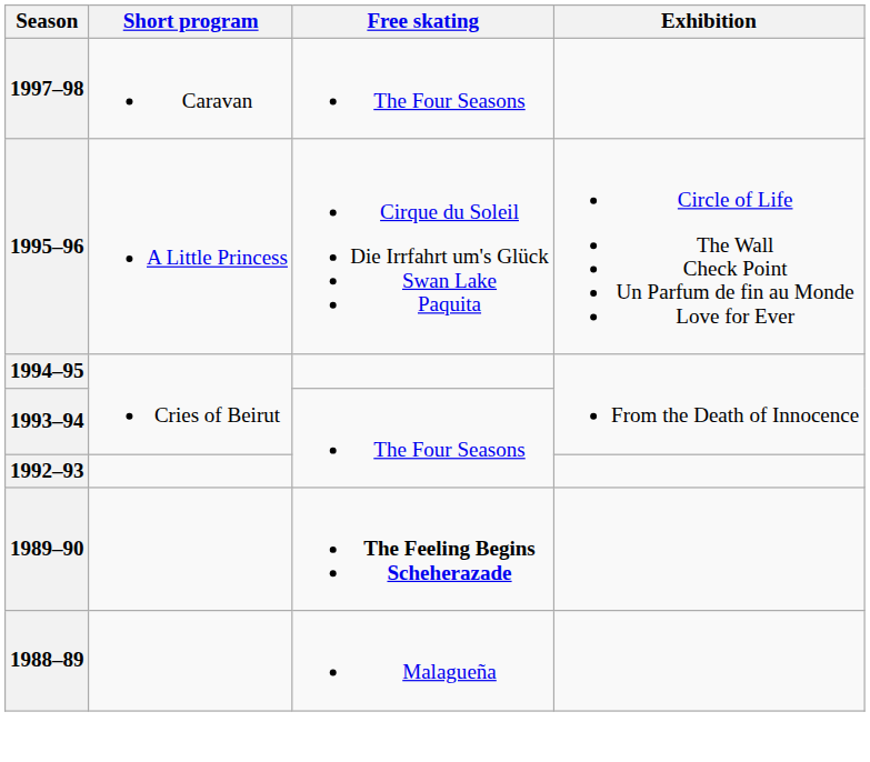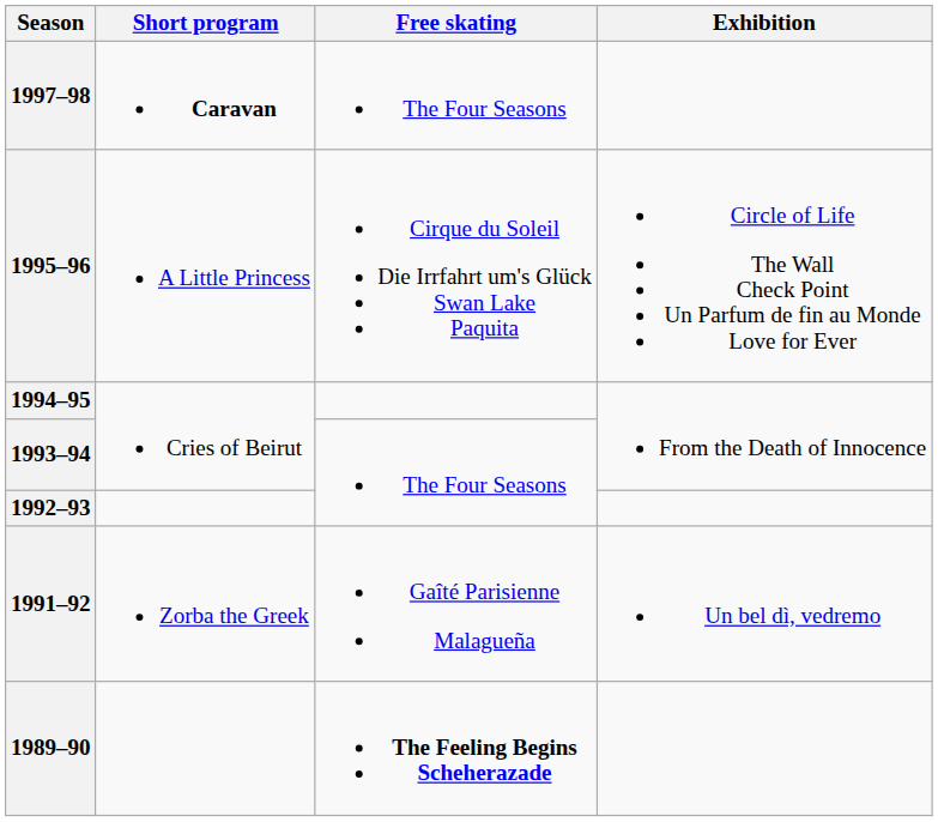 <table class=wikitable style=text-align:center>
 <tr>
 <th>Season</th>
 <th><a href='#'>Short program</a></th>
 <th><a href='#'>Free skating</a></th>
 <th>Exhibition</th>
 </tr>
 <tr>
 <th>1997–98 <br></th>
-<td><br><ul><li>Caravan</li></ul></td>
+<td><strong><br><ul><li>Caravan</li></ul></strong></td>
 <td><br><ul><li><a href='#'>The Four Seasons</a> <br></li></ul></td>
 <td></td>
 </tr>
 <tr>
 <th>1995–96</th>
 <td><br><ul><li><a href='#'>A Little Princess</a> <br></li></ul></td>
 <td><br><ul><li><a href='#'>Cirque du Soleil</a></li></ul><ul><li>Die Irrfahrt um's Glück <br></li><li><a href='#'>Swan Lake</a> <br></li><li><a href='#'>Paquita</a> <br></li></ul></td>
 <td><br><ul><li><a href='#'>Circle of Life</a> <br></li></ul><ul><li>The Wall</li><li>Check Point</li><li>Un Parfum de fin au Monde</li><li>Love for Ever <br></li></ul></td>
 </tr>
 <tr>
 <th>1994–95</th>
 <td rowspan=2><br><ul><li>Cries of Beirut <br></li></ul></td>
 <td></td>
 <td rowspan=2><br><ul><li>From the Death of Innocence <br></li></ul></td>
 </tr>
 <tr>
 <th>1993–94</th>
 <td rowspan=2><br><ul><li><a href='#'>The Four Seasons</a> <br></li></ul></td>
 </tr>
 <tr>
 <th>1992–93</th>
 <td></td>
 <td></td>
 </tr>
 <tr>
+<th>1991–92</th>
+<td><br><ul><li><a href='#'>Zorba the Greek</a> <br></li></ul></td>
+<td><br><ul><li><a href='#'>Gaîté Parisienne</a> <br></li></ul><ul><li><a href='#'>Malagueña</a></li></ul></td>
+<td><br><ul><li><a href='#'>Un bel dì, vedremo</a> <br></li></ul></td>
+</tr>
+<tr>
 <th>1989–90</th>
 <td></td>
 <td><strong><br><ul><li>The Feeling Begins</li><li><a href='#'>Scheherazade</a></li></ul></strong></td>
 <td></td>
 </tr>
-<tr>
-<th>1988–89</th>
-<td></td>
-<td><br><ul><li><a href='#'>Malagueña</a> <br></li></ul></td>
-<td></td>
-</tr>
 </table>
